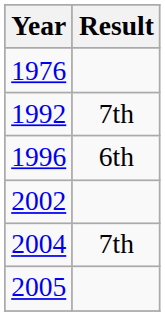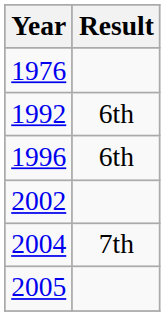 <table class="wikitable" style="text-align:center">
 <tr>
 <th>Year</th>
 <th>Result</th>
 </tr>
 <tr>
 <td><a href='#'>1976</a></td>
 <td></td>
 </tr>
 <tr>
 <td><a href='#'>1992</a></td>
-<td>7th</td>
+<td>6th</td>
 </tr>
 <tr>
 <td><a href='#'>1996</a></td>
 <td>6th</td>
 </tr>
 <tr>
 <td><a href='#'>2002</a></td>
 <td></td>
 </tr>
 <tr>
 <td><a href='#'>2004</a></td>
 <td>7th</td>
 </tr>
 <tr>
 <td><a href='#'>2005</a></td>
 <td></td>
 </tr>
 </table>
